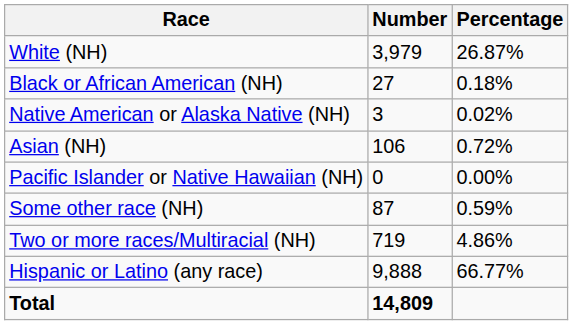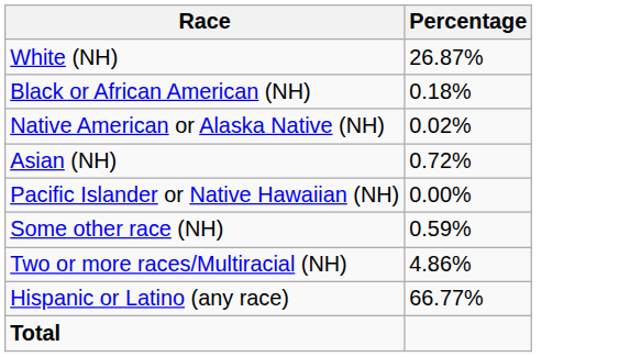 <table class="wikitable">
 <tr>
 <th>Race</th>
-<th>Number</th>
 <th>Percentage</th>
 </tr>
 <tr>
 <td><a href='#'>White</a> (NH)</td>
-<td>3,979</td>
 <td>26.87%</td>
 </tr>
 <tr>
 <td><a href='#'>Black or African American</a> (NH)</td>
-<td>27</td>
 <td>0.18%</td>
 </tr>
 <tr>
 <td><a href='#'>Native American</a> or <a href='#'>Alaska Native</a> (NH)</td>
-<td>3</td>
 <td>0.02%</td>
 </tr>
 <tr>
 <td><a href='#'>Asian</a> (NH)</td>
-<td>106</td>
 <td>0.72%</td>
 </tr>
 <tr>
 <td><a href='#'>Pacific Islander</a> or <a href='#'>Native Hawaiian</a> (NH)</td>
-<td>0</td>
 <td>0.00%</td>
 </tr>
 <tr>
 <td><a href='#'>Some other race</a> (NH)</td>
-<td>87</td>
 <td>0.59%</td>
 </tr>
 <tr>
 <td><a href='#'>Two or more races/Multiracial</a> (NH)</td>
-<td>719</td>
 <td>4.86%</td>
 </tr>
 <tr>
 <td><a href='#'>Hispanic or Latino</a> (any race)</td>
-<td>9,888</td>
 <td>66.77%</td>
 </tr>
 <tr>
 <td><strong>Total</strong></td>
-<td><strong>14,809</strong></td>
 <td></td>
 </tr>
 </table>
